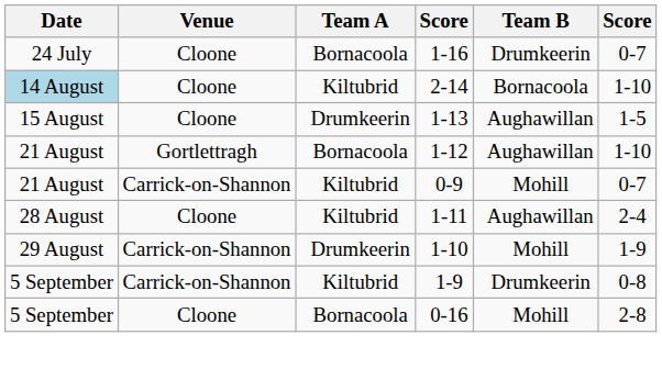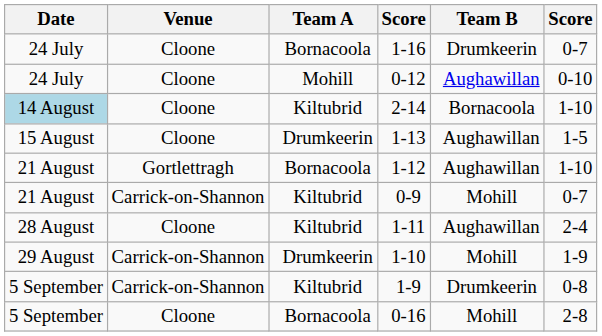 <table class="wikitable">
 <tr>
 <th>Date</th>
 <th>Venue</th>
 <th>Team A</th>
 <th>Score</th>
 <th>Team B</th>
 <th>Score</th>
 </tr>
 <tr align="center">
 <td>24 July</td>
 <td>Cloone</td>
 <td>  Bornacoola</td>
 <td>  1-16</td>
 <td>  Drumkeerin</td>
 <td>  0-7</td>
+</tr>
+<tr align="center">
+<td>24 July</td>
+<td>Cloone</td>
+<td>  Mohill</td>
+<td>  0-12</td>
+<td>  <a href='#'>Aughawillan</a></td>
+<td>  0-10</td>
 </tr>
 <tr align="center">
 <td style="background: lightblue;">14 August</td>
 <td>Cloone</td>
 <td>  Kiltubrid</td>
 <td>  2-14</td>
 <td>  Bornacoola</td>
 <td>  1-10</td>
 </tr>
 <tr align="center">
 <td>15 August</td>
 <td>Cloone</td>
 <td>  Drumkeerin</td>
 <td>  1-13</td>
 <td>  Aughawillan</td>
 <td>  1-5</td>
 </tr>
 <tr align="center">
 <td>21 August</td>
 <td>Gortlettragh</td>
 <td>  Bornacoola</td>
 <td>  1-12</td>
 <td>  Aughawillan</td>
 <td>  1-10</td>
 </tr>
 <tr align="center">
 <td>21 August</td>
 <td>Carrick-on-Shannon</td>
 <td>  Kiltubrid</td>
 <td>  0-9</td>
 <td>  Mohill</td>
 <td>  0-7</td>
 </tr>
 <tr align="center">
 <td>28 August</td>
 <td>Cloone</td>
 <td>  Kiltubrid</td>
 <td>  1-11</td>
 <td>  Aughawillan</td>
 <td>  2-4</td>
 </tr>
 <tr align="center">
 <td>29 August</td>
 <td>Carrick-on-Shannon</td>
 <td>  Drumkeerin</td>
 <td>  1-10</td>
 <td>  Mohill</td>
 <td>  1-9</td>
 </tr>
 <tr align="center">
 <td>5 September</td>
 <td>Carrick-on-Shannon</td>
 <td>  Kiltubrid</td>
 <td>  1-9</td>
 <td>  Drumkeerin</td>
 <td>  0-8</td>
 </tr>
 <tr align="center">
 <td>5 September</td>
 <td>Cloone</td>
 <td>  Bornacoola</td>
 <td>  0-16</td>
 <td>  Mohill</td>
 <td>  2-8</td>
 </tr>
 </table>
